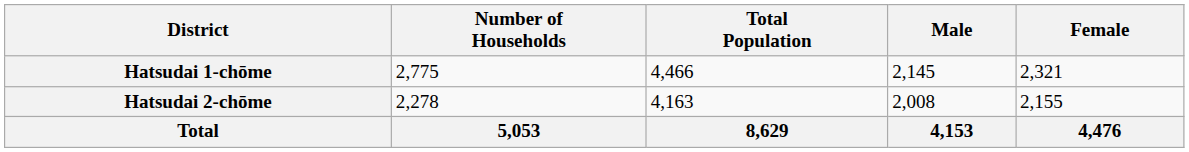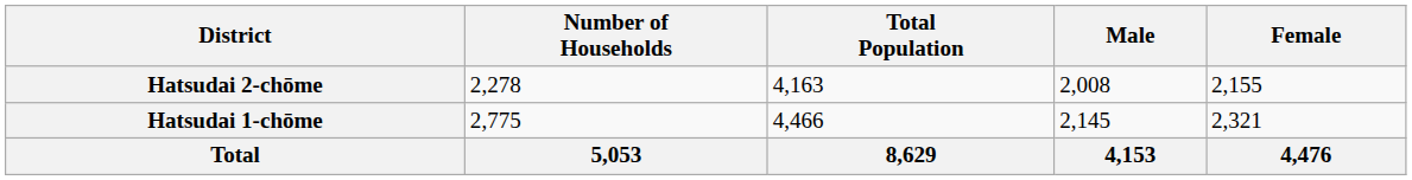 <table class="sortable wikitable" style="width:50%" style="text-align:right">
 <tr>
 <th>District</th>
 <th>Number of<br>Households</th>
 <th>Total<br>Population</th>
 <th>Male</th>
 <th>Female</th>
 </tr>
 <tr>
+<th>Hatsudai 2-chōme</th>
+<td>2,278</td>
+<td>4,163</td>
+<td>2,008</td>
+<td>2,155</td>
+</tr>
+<tr>
 <th>Hatsudai 1-chōme</th>
 <td>2,775</td>
 <td>4,466</td>
 <td>2,145</td>
 <td>2,321</td>
-</tr>
-<tr>
-<th>Hatsudai 2-chōme</th>
-<td>2,278</td>
-<td>4,163</td>
-<td>2,008</td>
-<td>2,155</td>
 </tr>
 <tr>
 <th>Total</th>
 <th>5,053</th>
 <th>8,629</th>
 <th>4,153</th>
 <th>4,476</th>
 </tr>
 </table>
